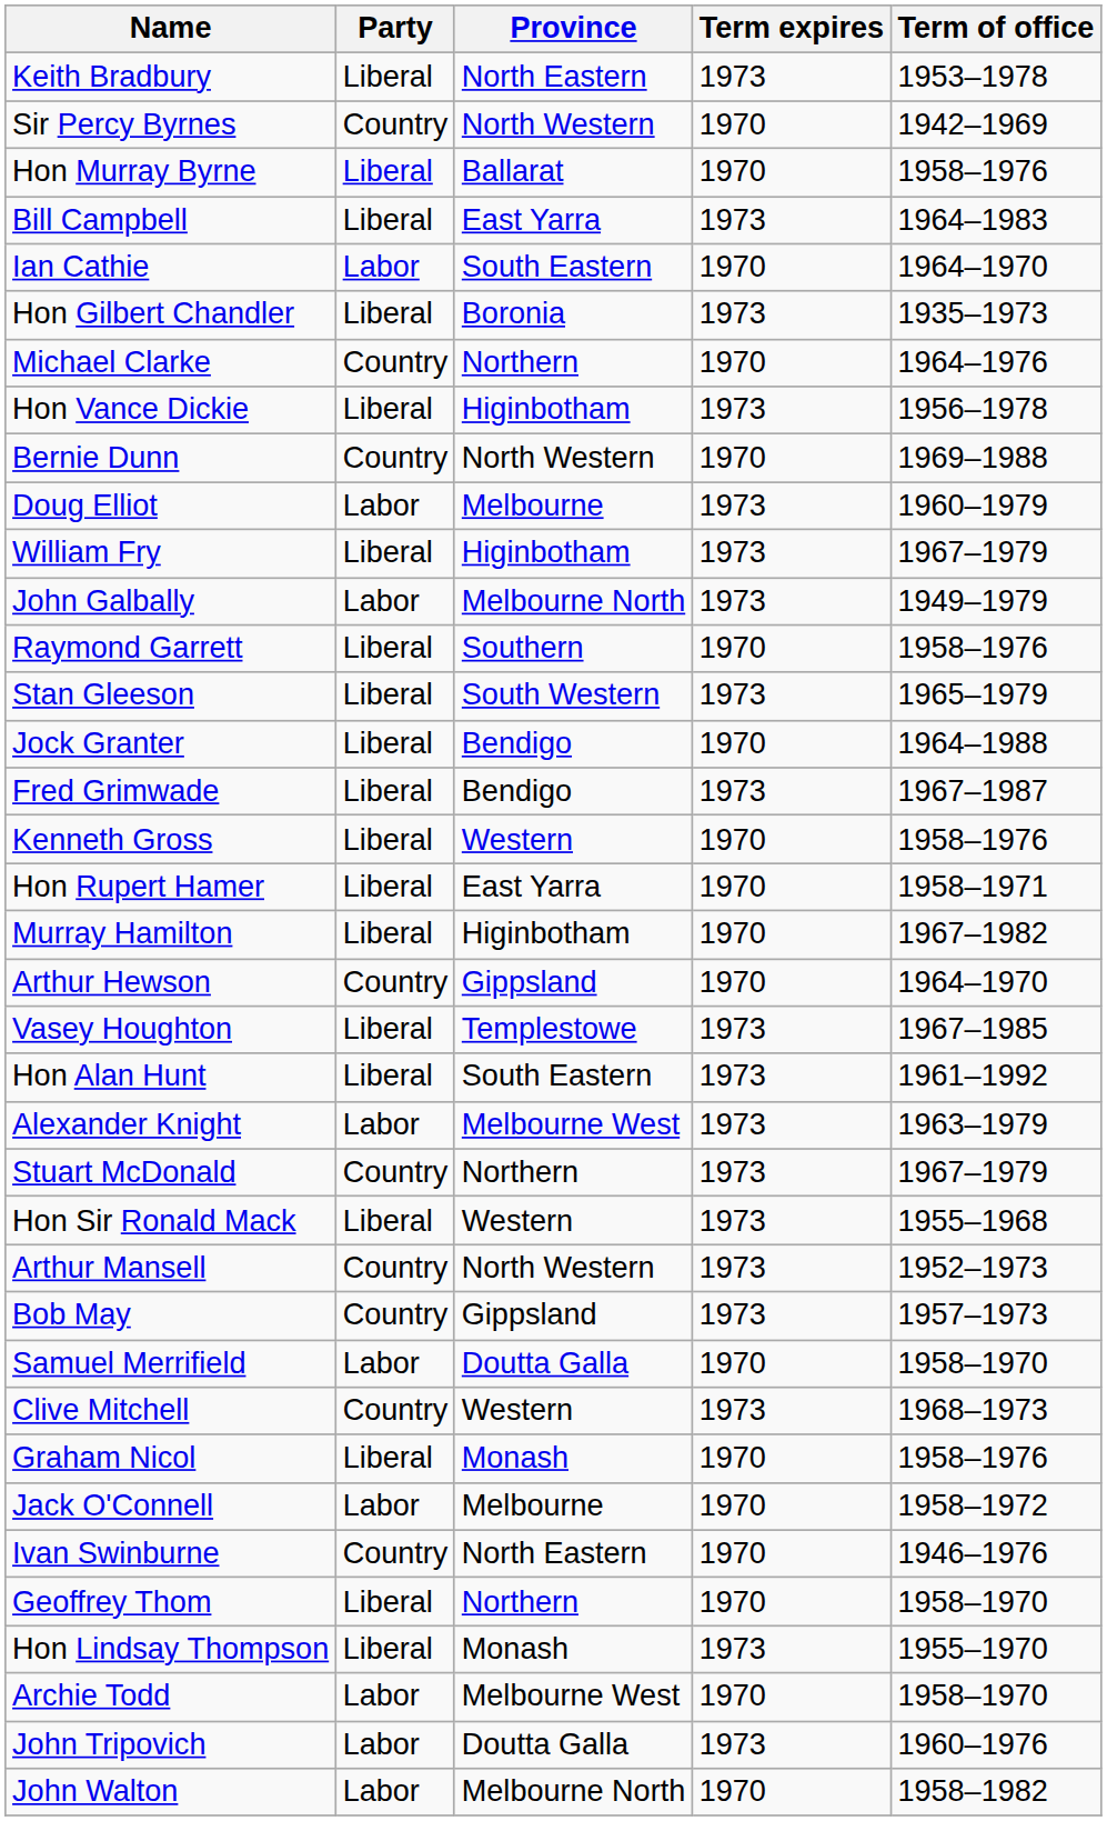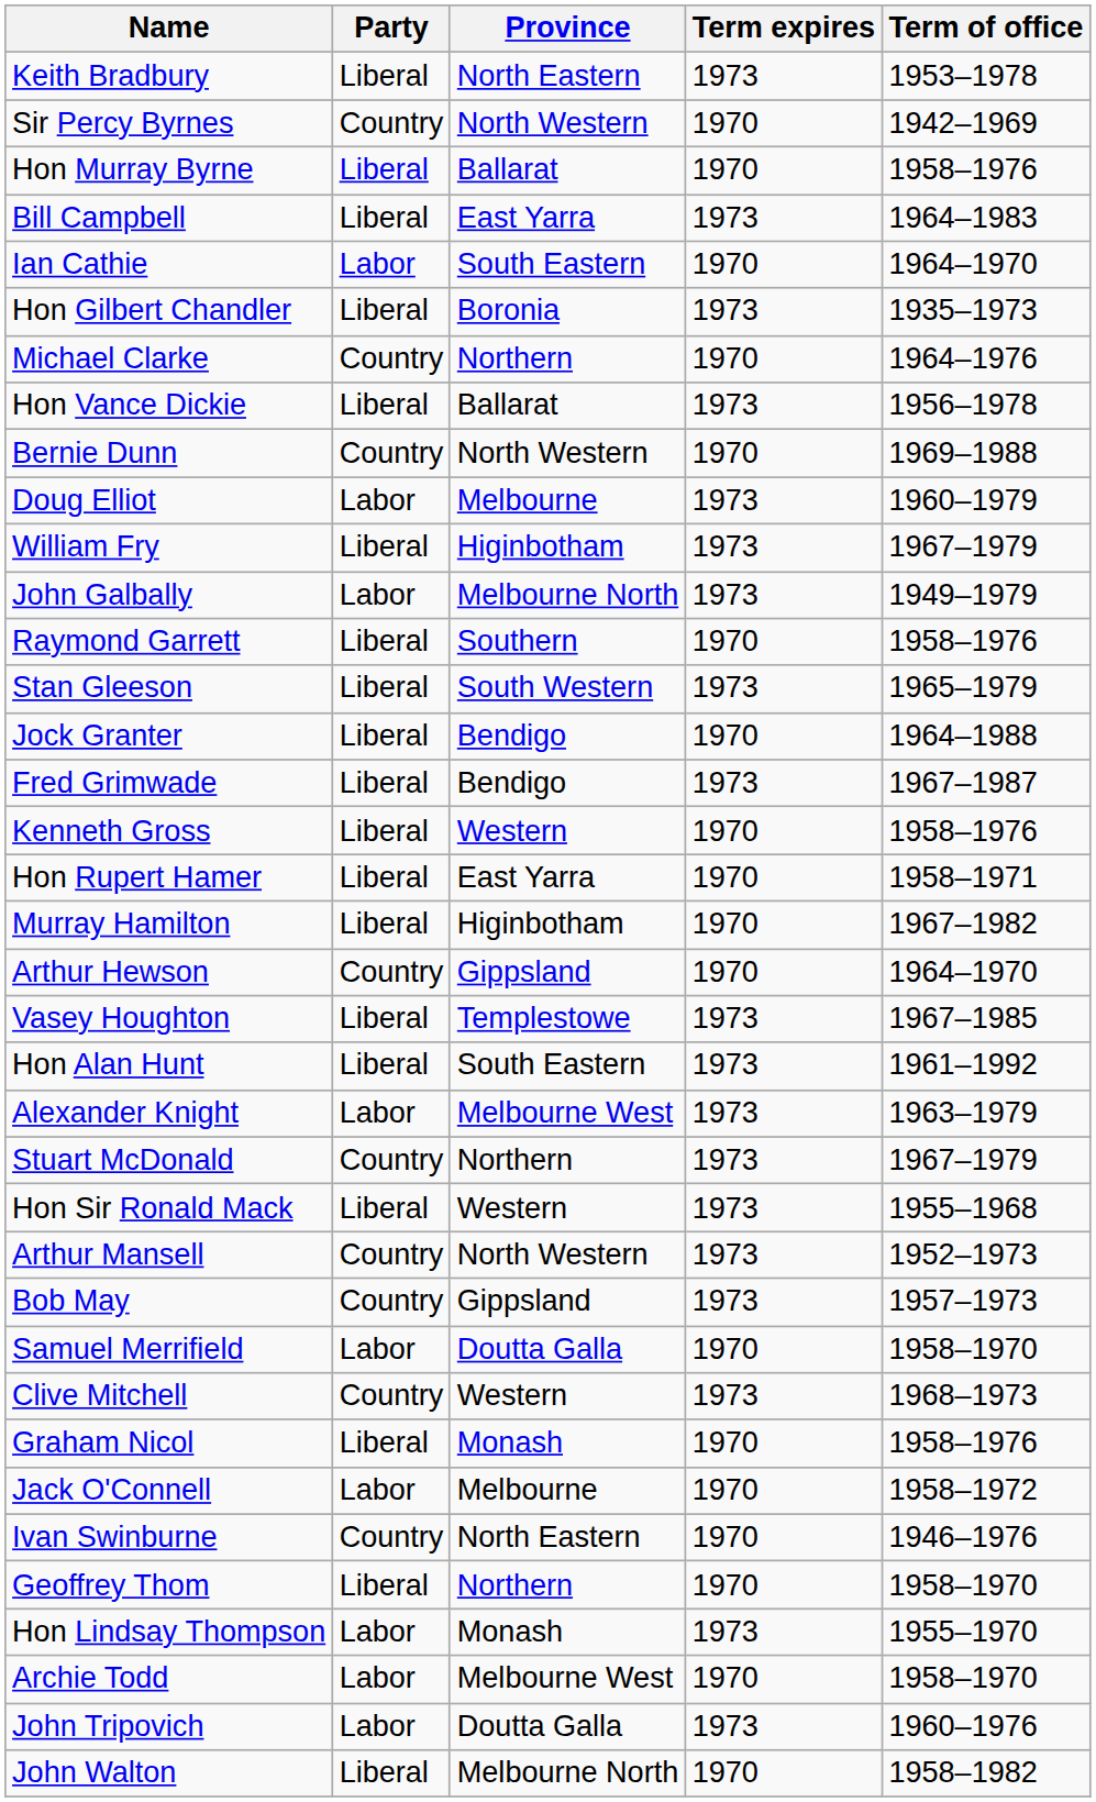 <table class="wikitable sortable">
 <tr>
 <th>Name</th>
 <th>Party</th>
 <th><a href='#'>Province</a></th>
 <th>Term expires</th>
 <th>Term of office</th>
 </tr>
 <tr>
 <td><a href='#'>Keith Bradbury</a></td>
 <td>Liberal</td>
 <td><a href='#'>North Eastern</a></td>
 <td>1973</td>
 <td>1953–1978</td>
 </tr>
 <tr>
 <td>Sir <a href='#'>Percy Byrnes</a></td>
 <td>Country</td>
 <td><a href='#'>North Western</a></td>
 <td>1970</td>
 <td>1942–1969</td>
 </tr>
 <tr>
 <td>Hon <a href='#'>Murray Byrne</a></td>
 <td><a href='#'>Liberal</a></td>
 <td><a href='#'>Ballarat</a></td>
 <td>1970</td>
 <td>1958–1976</td>
 </tr>
 <tr>
 <td><a href='#'>Bill Campbell</a></td>
 <td>Liberal</td>
 <td><a href='#'>East Yarra</a></td>
 <td>1973</td>
 <td>1964–1983</td>
 </tr>
 <tr>
 <td><a href='#'>Ian Cathie</a></td>
 <td><a href='#'>Labor</a></td>
 <td><a href='#'>South Eastern</a></td>
 <td>1970</td>
 <td>1964–1970</td>
 </tr>
 <tr>
 <td>Hon <a href='#'>Gilbert Chandler</a></td>
 <td>Liberal</td>
 <td><a href='#'>Boronia</a></td>
 <td>1973</td>
 <td>1935–1973</td>
 </tr>
 <tr>
 <td><a href='#'>Michael Clarke</a></td>
 <td>Country</td>
 <td><a href='#'>Northern</a></td>
 <td>1970</td>
 <td>1964–1976</td>
 </tr>
 <tr>
 <td>Hon <a href='#'>Vance Dickie</a></td>
 <td>Liberal</td>
-<td><a href='#'>Higinbotham</a></td>
+<td>Ballarat</td>
 <td>1973</td>
 <td>1956–1978</td>
 </tr>
 <tr>
 <td><a href='#'>Bernie Dunn</a></td>
 <td>Country</td>
 <td>North Western</td>
 <td>1970</td>
 <td>1969–1988</td>
 </tr>
 <tr>
 <td><a href='#'>Doug Elliot</a></td>
 <td>Labor</td>
 <td><a href='#'>Melbourne</a></td>
 <td>1973</td>
 <td>1960–1979</td>
 </tr>
 <tr>
 <td><a href='#'>William Fry</a></td>
 <td>Liberal</td>
 <td><a href='#'>Higinbotham</a></td>
 <td>1973</td>
 <td>1967–1979</td>
 </tr>
 <tr>
 <td><a href='#'>John Galbally</a></td>
 <td>Labor</td>
 <td><a href='#'>Melbourne North</a></td>
 <td>1973</td>
 <td>1949–1979</td>
 </tr>
 <tr>
 <td><a href='#'>Raymond Garrett</a></td>
 <td>Liberal</td>
 <td><a href='#'>Southern</a></td>
 <td>1970</td>
 <td>1958–1976</td>
 </tr>
 <tr>
 <td><a href='#'>Stan Gleeson</a></td>
 <td>Liberal</td>
 <td><a href='#'>South Western</a></td>
 <td>1973</td>
 <td>1965–1979</td>
 </tr>
 <tr>
 <td><a href='#'>Jock Granter</a></td>
 <td>Liberal</td>
 <td><a href='#'>Bendigo</a></td>
 <td>1970</td>
 <td>1964–1988</td>
 </tr>
 <tr>
 <td><a href='#'>Fred Grimwade</a></td>
 <td>Liberal</td>
 <td>Bendigo</td>
 <td>1973</td>
 <td>1967–1987</td>
 </tr>
 <tr>
 <td><a href='#'>Kenneth Gross</a></td>
 <td>Liberal</td>
 <td><a href='#'>Western</a></td>
 <td>1970</td>
 <td>1958–1976</td>
 </tr>
 <tr>
 <td>Hon <a href='#'>Rupert Hamer</a></td>
 <td>Liberal</td>
 <td>East Yarra</td>
 <td>1970</td>
 <td>1958–1971</td>
 </tr>
 <tr>
 <td><a href='#'>Murray Hamilton</a></td>
 <td>Liberal</td>
 <td>Higinbotham</td>
 <td>1970</td>
 <td>1967–1982</td>
 </tr>
 <tr>
 <td><a href='#'>Arthur Hewson</a></td>
 <td>Country</td>
 <td><a href='#'>Gippsland</a></td>
 <td>1970</td>
 <td>1964–1970</td>
 </tr>
 <tr>
 <td><a href='#'>Vasey Houghton</a></td>
 <td>Liberal</td>
 <td><a href='#'>Templestowe</a></td>
 <td>1973</td>
 <td>1967–1985</td>
 </tr>
 <tr>
 <td>Hon <a href='#'>Alan Hunt</a></td>
 <td>Liberal</td>
 <td>South Eastern</td>
 <td>1973</td>
 <td>1961–1992</td>
 </tr>
 <tr>
 <td><a href='#'>Alexander Knight</a></td>
 <td>Labor</td>
 <td><a href='#'>Melbourne West</a></td>
 <td>1973</td>
 <td>1963–1979</td>
 </tr>
 <tr>
 <td><a href='#'>Stuart McDonald</a></td>
 <td>Country</td>
 <td>Northern</td>
 <td>1973</td>
 <td>1967–1979</td>
 </tr>
 <tr>
 <td>Hon Sir <a href='#'>Ronald Mack</a></td>
 <td>Liberal</td>
 <td>Western</td>
 <td>1973</td>
 <td>1955–1968</td>
 </tr>
 <tr>
 <td><a href='#'>Arthur Mansell</a></td>
 <td>Country</td>
 <td>North Western</td>
 <td>1973</td>
 <td>1952–1973</td>
 </tr>
 <tr>
 <td><a href='#'>Bob May</a></td>
 <td>Country</td>
 <td>Gippsland</td>
 <td>1973</td>
 <td>1957–1973</td>
 </tr>
 <tr>
 <td><a href='#'>Samuel Merrifield</a></td>
 <td>Labor</td>
 <td><a href='#'>Doutta Galla</a></td>
 <td>1970</td>
 <td>1958–1970</td>
 </tr>
 <tr>
 <td><a href='#'>Clive Mitchell</a></td>
 <td>Country</td>
 <td>Western</td>
 <td>1973</td>
 <td>1968–1973</td>
 </tr>
 <tr>
 <td><a href='#'>Graham Nicol</a></td>
 <td>Liberal</td>
 <td><a href='#'>Monash</a></td>
 <td>1970</td>
 <td>1958–1976</td>
 </tr>
 <tr>
 <td><a href='#'>Jack O'Connell</a></td>
 <td>Labor</td>
 <td>Melbourne</td>
 <td>1970</td>
 <td>1958–1972</td>
 </tr>
 <tr>
 <td><a href='#'>Ivan Swinburne</a></td>
 <td>Country</td>
 <td>North Eastern</td>
 <td>1970</td>
 <td>1946–1976</td>
 </tr>
 <tr>
 <td><a href='#'>Geoffrey Thom</a></td>
 <td>Liberal</td>
 <td><a href='#'>Northern</a></td>
 <td>1970</td>
 <td>1958–1970</td>
 </tr>
 <tr>
 <td>Hon <a href='#'>Lindsay Thompson</a></td>
-<td>Liberal</td>
+<td>Labor</td>
 <td>Monash</td>
 <td>1973</td>
 <td>1955–1970</td>
 </tr>
 <tr>
 <td><a href='#'>Archie Todd</a></td>
 <td>Labor</td>
 <td>Melbourne West</td>
 <td>1970</td>
 <td>1958–1970</td>
 </tr>
 <tr>
 <td><a href='#'>John Tripovich</a></td>
 <td>Labor</td>
 <td>Doutta Galla</td>
 <td>1973</td>
 <td>1960–1976</td>
 </tr>
 <tr>
 <td><a href='#'>John Walton</a></td>
-<td>Labor</td>
+<td>Liberal</td>
 <td>Melbourne North</td>
 <td>1970</td>
 <td>1958–1982</td>
 </tr>
 </table>
